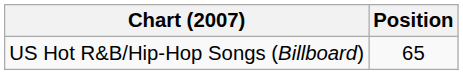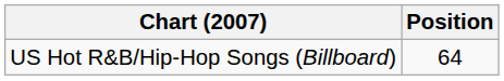 <table class="wikitable">
 <tr>
 <th>Chart (2007)</th>
 <th>Position</th>
 </tr>
 <tr>
 <td>US Hot R&B/Hip-Hop Songs (<em>Billboard</em>)</td>
-<td align="center">65</td>
+<td align="center">64</td>
 </tr>
 </table>
